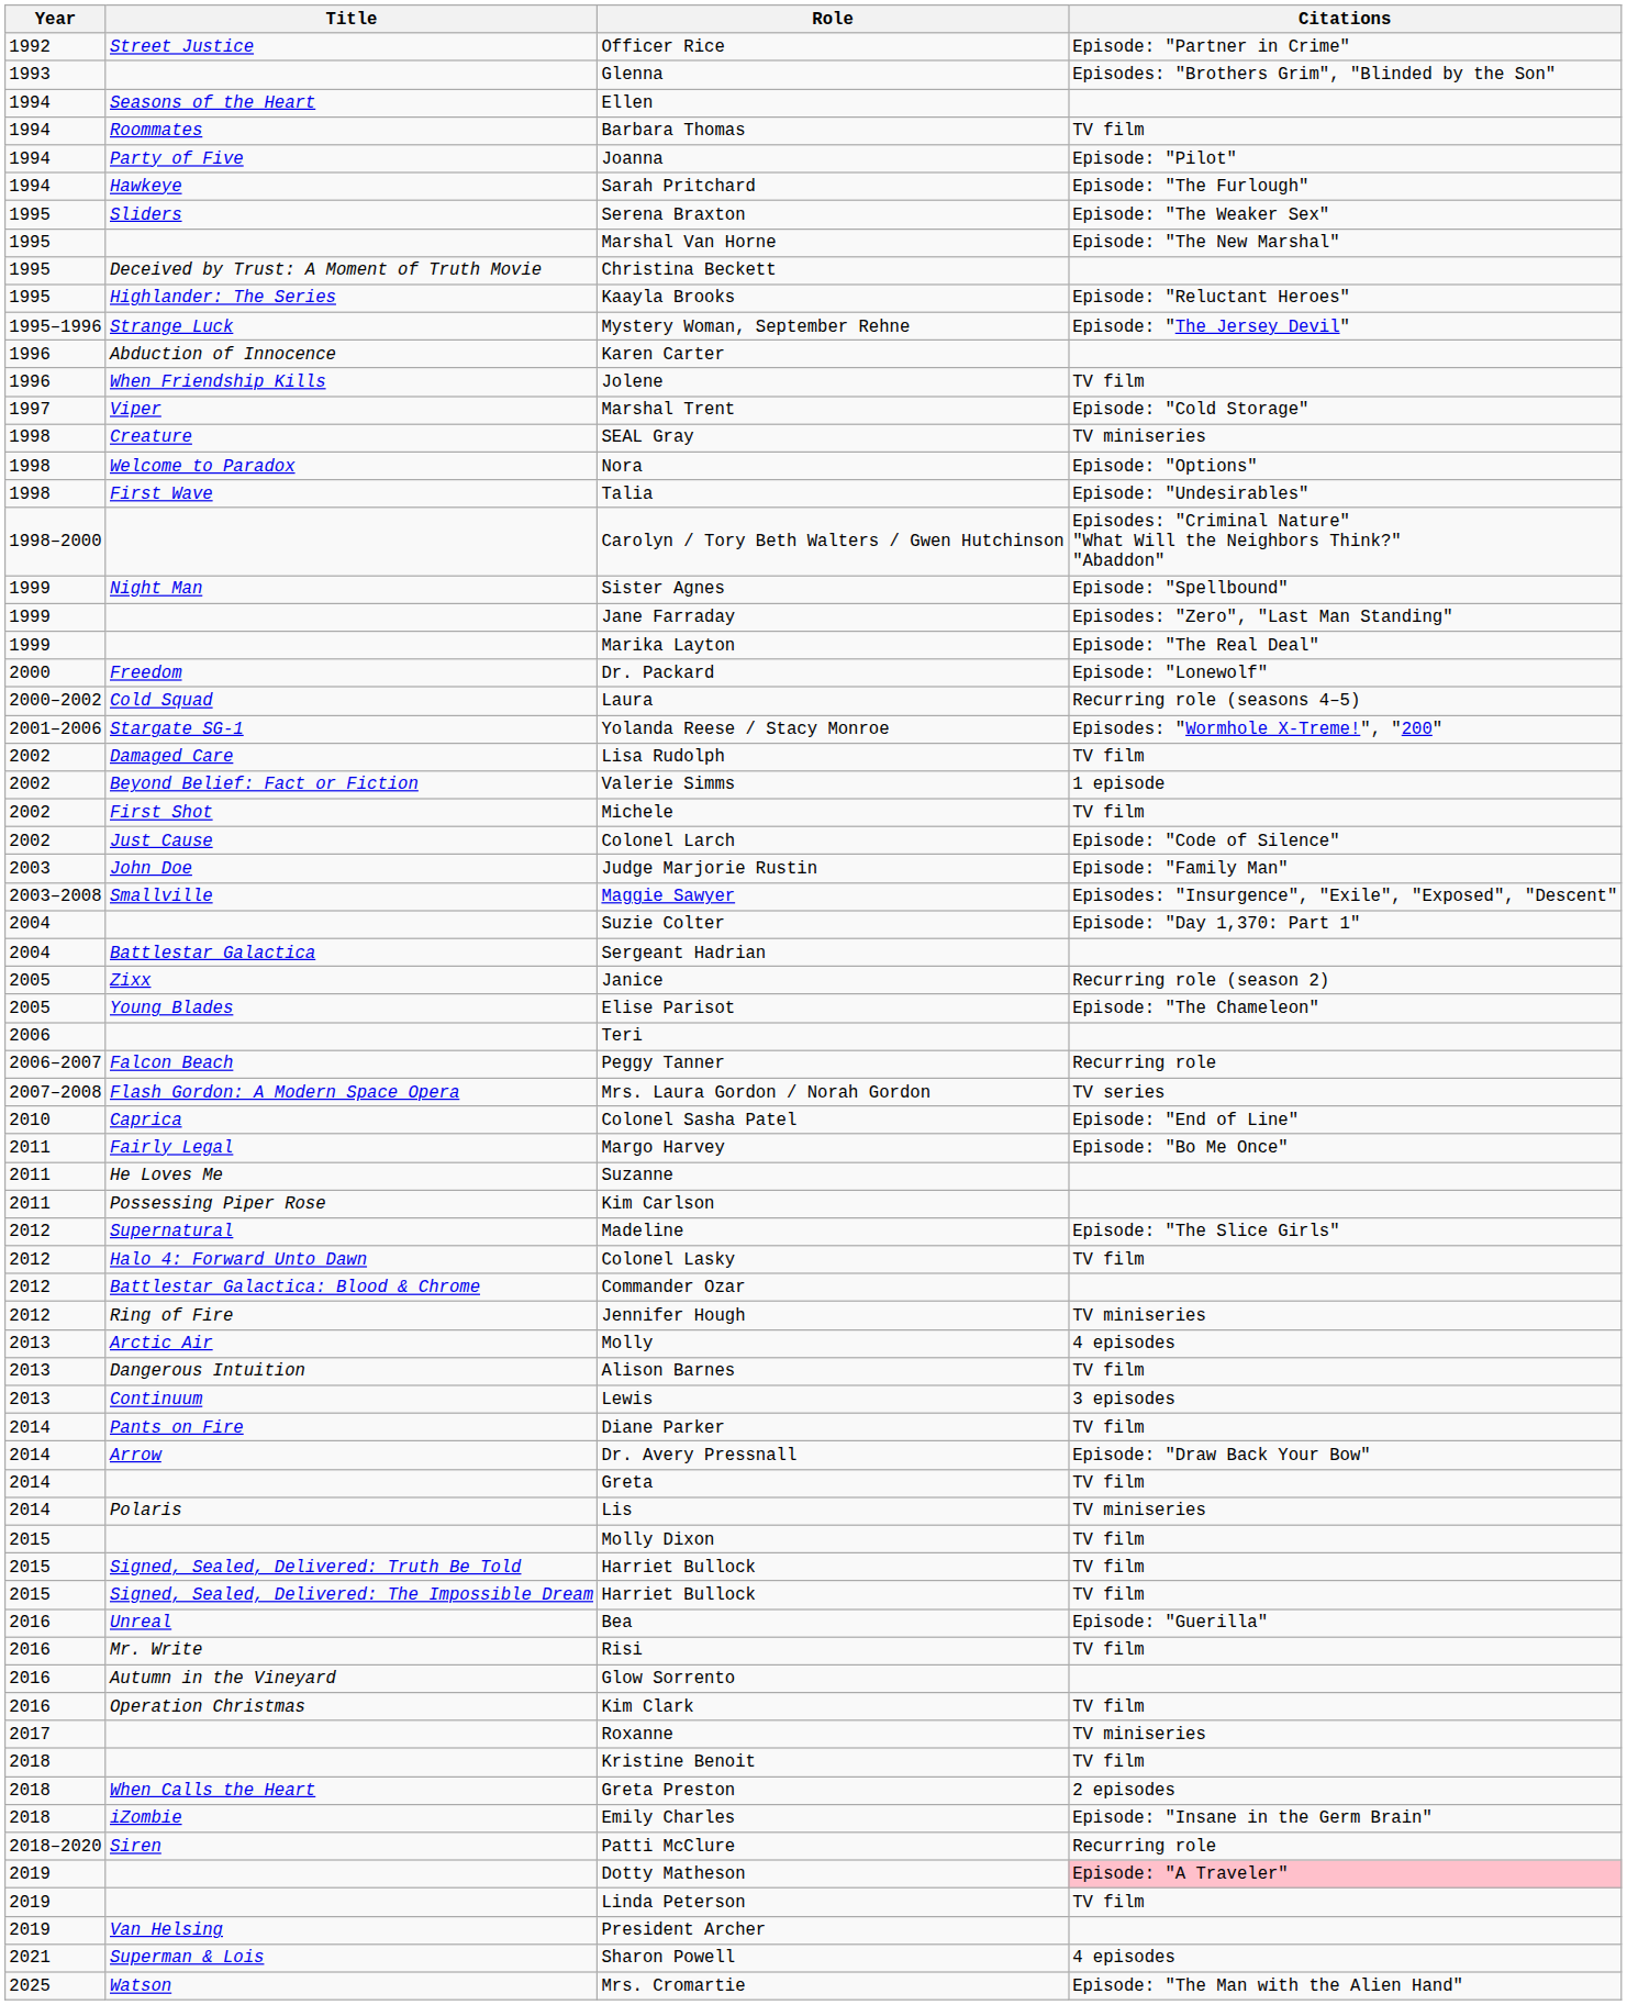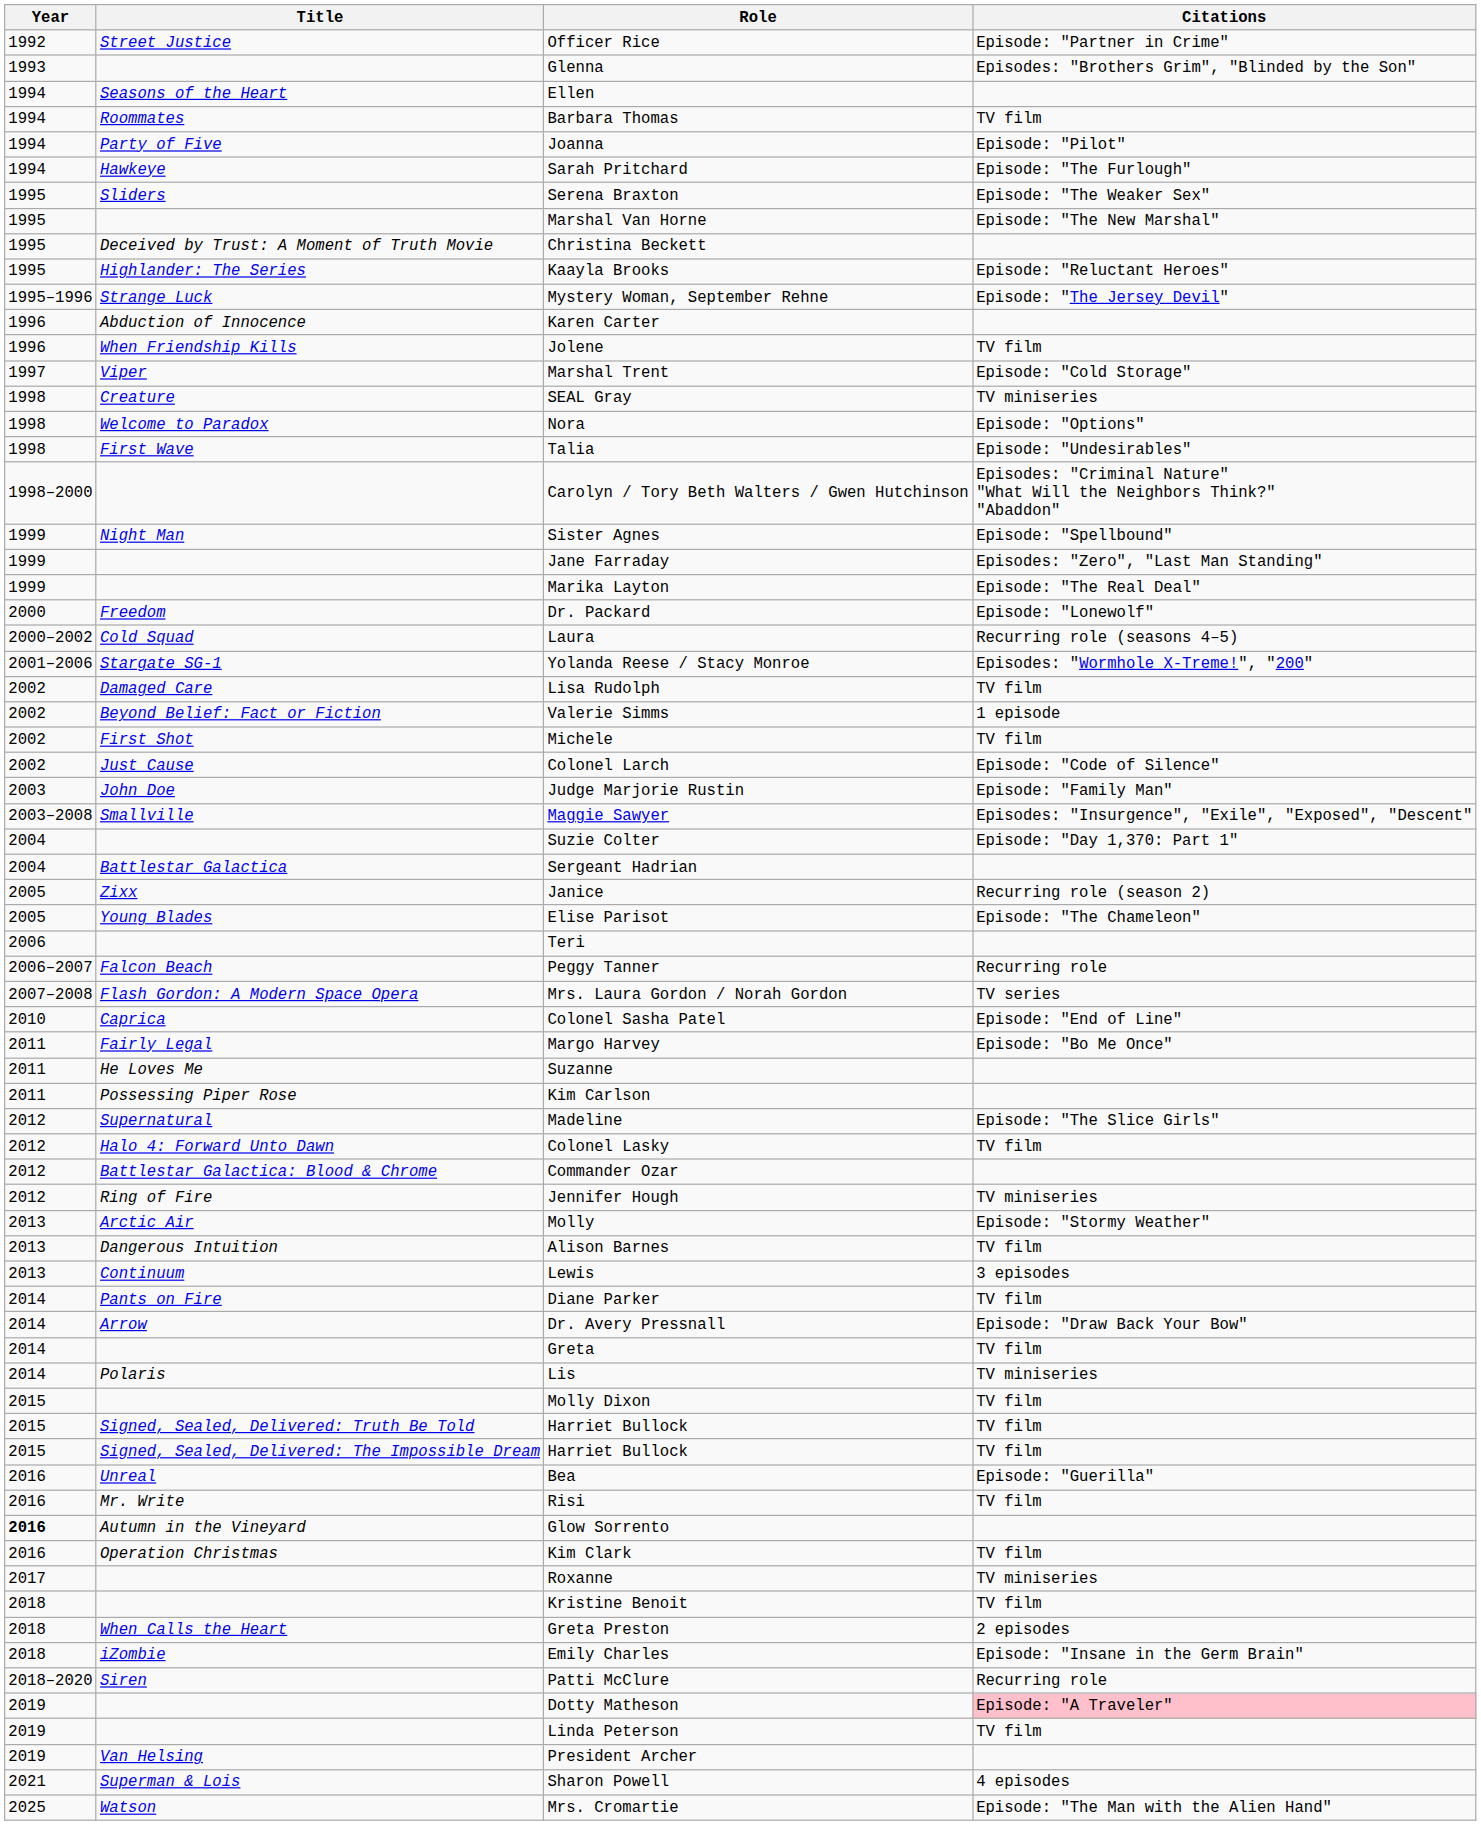 <table class="wikitable sortable">
 <tr>
 <th>Year</th>
 <th>Title</th>
 <th>Role</th>
 <th class="unsortable">Citations</th>
 </tr>
 <tr>
 <td>1992</td>
 <td><em><a href='#'>Street Justice</a></em></td>
 <td>Officer Rice</td>
 <td>Episode: "Partner in Crime"</td>
 </tr>
 <tr>
 <td>1993</td>
 <td><em></em></td>
 <td>Glenna</td>
 <td>Episodes: "Brothers Grim", "Blinded by the Son"</td>
 </tr>
 <tr>
 <td>1994</td>
 <td><em><a href='#'>Seasons of the Heart</a></em></td>
 <td>Ellen</td>
 <td></td>
 </tr>
 <tr>
 <td>1994</td>
 <td><em><a href='#'>Roommates</a></em></td>
 <td>Barbara Thomas</td>
 <td>TV film</td>
 </tr>
 <tr>
 <td>1994</td>
 <td><em><a href='#'>Party of Five</a></em></td>
 <td>Joanna</td>
 <td>Episode: "Pilot"</td>
 </tr>
 <tr>
 <td>1994</td>
 <td><em><a href='#'>Hawkeye</a></em></td>
 <td>Sarah Pritchard</td>
 <td>Episode: "The Furlough"</td>
 </tr>
 <tr>
 <td>1995</td>
 <td><em><a href='#'>Sliders</a></em></td>
 <td>Serena Braxton</td>
 <td>Episode: "The Weaker Sex"</td>
 </tr>
 <tr>
 <td>1995</td>
 <td><em></em></td>
 <td>Marshal Van Horne</td>
 <td>Episode: "The New Marshal"</td>
 </tr>
 <tr>
 <td>1995</td>
 <td><em>Deceived by Trust: A Moment of Truth Movie</em></td>
 <td>Christina Beckett</td>
 <td></td>
 </tr>
 <tr>
 <td>1995</td>
 <td><em><a href='#'>Highlander: The Series</a></em></td>
 <td>Kaayla Brooks</td>
 <td>Episode: "Reluctant Heroes"</td>
 </tr>
 <tr>
 <td>1995–1996</td>
 <td><em><a href='#'>Strange Luck</a></em></td>
 <td>Mystery Woman, September Rehne</td>
 <td>Episode: "<a href='#'>The Jersey Devil</a>"</td>
 </tr>
 <tr>
 <td>1996</td>
 <td><em>Abduction of Innocence</em></td>
 <td>Karen Carter</td>
 <td></td>
 </tr>
 <tr>
 <td>1996</td>
 <td><em><a href='#'>When Friendship Kills</a></em></td>
 <td>Jolene</td>
 <td>TV film</td>
 </tr>
 <tr>
 <td>1997</td>
 <td><em><a href='#'>Viper</a></em></td>
 <td>Marshal Trent</td>
 <td>Episode: "Cold Storage"</td>
 </tr>
 <tr>
 <td>1998</td>
 <td><em><a href='#'>Creature</a></em></td>
 <td>SEAL Gray</td>
 <td>TV miniseries</td>
 </tr>
 <tr>
 <td>1998</td>
 <td><em><a href='#'>Welcome to Paradox</a></em></td>
 <td>Nora</td>
 <td>Episode: "Options"</td>
 </tr>
 <tr>
 <td>1998</td>
 <td><em><a href='#'>First Wave</a></em></td>
 <td>Talia</td>
 <td>Episode: "Undesirables"</td>
 </tr>
 <tr>
 <td>1998–2000</td>
 <td><em></em></td>
 <td>Carolyn / Tory Beth Walters / Gwen Hutchinson</td>
 <td>Episodes: "Criminal Nature"<br>"What Will the Neighbors Think?"<br>"Abaddon"</td>
 </tr>
 <tr>
 <td>1999</td>
 <td><em><a href='#'>Night Man</a></em></td>
 <td>Sister Agnes</td>
 <td>Episode: "Spellbound"</td>
 </tr>
 <tr>
 <td>1999</td>
 <td><em></em></td>
 <td>Jane Farraday</td>
 <td>Episodes: "Zero", "Last Man Standing"</td>
 </tr>
 <tr>
 <td>1999</td>
 <td><em></em></td>
 <td>Marika Layton</td>
 <td>Episode: "The Real Deal"</td>
 </tr>
 <tr>
 <td>2000</td>
 <td><em><a href='#'>Freedom</a></em></td>
 <td>Dr. Packard</td>
 <td>Episode: "Lonewolf"</td>
 </tr>
 <tr>
 <td>2000–2002</td>
 <td><em><a href='#'>Cold Squad</a></em></td>
 <td>Laura</td>
 <td>Recurring role (seasons 4–5)</td>
 </tr>
 <tr>
 <td>2001–2006</td>
 <td><em><a href='#'>Stargate SG-1</a></em></td>
 <td>Yolanda Reese / Stacy Monroe</td>
 <td>Episodes: "<a href='#'>Wormhole X-Treme!</a>", "<a href='#'>200</a>"</td>
 </tr>
 <tr>
 <td>2002</td>
 <td><em><a href='#'>Damaged Care</a></em></td>
 <td>Lisa Rudolph</td>
 <td>TV film</td>
 </tr>
 <tr>
 <td>2002</td>
 <td><em><a href='#'>Beyond Belief: Fact or Fiction</a></em></td>
 <td>Valerie Simms</td>
 <td>1 episode</td>
 </tr>
 <tr>
 <td>2002</td>
 <td><em><a href='#'>First Shot</a></em></td>
 <td>Michele</td>
 <td>TV film</td>
 </tr>
 <tr>
 <td>2002</td>
 <td><em><a href='#'>Just Cause</a></em></td>
 <td>Colonel Larch</td>
 <td>Episode: "Code of Silence"</td>
 </tr>
 <tr>
 <td>2003</td>
 <td><em><a href='#'>John Doe</a></em></td>
 <td>Judge Marjorie Rustin</td>
 <td>Episode: "Family Man"</td>
 </tr>
 <tr>
 <td>2003–2008</td>
 <td><em><a href='#'>Smallville</a></em></td>
 <td><a href='#'>Maggie Sawyer</a></td>
 <td>Episodes: "Insurgence", "Exile", "Exposed", "Descent"</td>
 </tr>
 <tr>
 <td>2004</td>
 <td><em></em></td>
 <td>Suzie Colter</td>
 <td>Episode: "Day 1,370: Part 1"</td>
 </tr>
 <tr>
 <td>2004</td>
 <td><em><a href='#'>Battlestar Galactica</a></em></td>
 <td>Sergeant Hadrian</td>
 <td></td>
 </tr>
 <tr>
 <td>2005</td>
 <td><em><a href='#'>Zixx</a></em></td>
 <td>Janice</td>
 <td>Recurring role (season 2)</td>
 </tr>
 <tr>
 <td>2005</td>
 <td><em><a href='#'>Young Blades</a></em></td>
 <td>Elise Parisot</td>
 <td>Episode: "The Chameleon"</td>
 </tr>
 <tr>
 <td>2006</td>
 <td><em></em></td>
 <td>Teri</td>
 <td></td>
 </tr>
 <tr>
 <td>2006–2007</td>
 <td><em><a href='#'>Falcon Beach</a></em></td>
 <td>Peggy Tanner</td>
 <td>Recurring role</td>
 </tr>
 <tr>
 <td>2007–2008</td>
 <td><em><a href='#'>Flash Gordon: A Modern Space Opera</a></em></td>
 <td>Mrs. Laura Gordon / Norah Gordon</td>
 <td>TV series</td>
 </tr>
 <tr>
 <td>2010</td>
 <td><em><a href='#'>Caprica</a></em></td>
 <td>Colonel Sasha Patel</td>
 <td>Episode: "End of Line"</td>
 </tr>
 <tr>
 <td>2011</td>
 <td><em><a href='#'>Fairly Legal</a></em></td>
 <td>Margo Harvey</td>
 <td>Episode: "Bo Me Once"</td>
 </tr>
 <tr>
 <td>2011</td>
 <td><em>He Loves Me</em></td>
 <td>Suzanne</td>
 <td></td>
 </tr>
 <tr>
 <td>2011</td>
 <td><em>Possessing Piper Rose</em></td>
 <td>Kim Carlson</td>
 <td></td>
 </tr>
 <tr>
 <td>2012</td>
 <td><em><a href='#'>Supernatural</a></em></td>
 <td>Madeline</td>
 <td>Episode: "The Slice Girls"</td>
 </tr>
 <tr>
 <td>2012</td>
 <td><em><a href='#'>Halo 4: Forward Unto Dawn</a></em></td>
 <td>Colonel Lasky</td>
 <td>TV film</td>
 </tr>
 <tr>
 <td>2012</td>
 <td><em><a href='#'>Battlestar Galactica: Blood & Chrome</a></em></td>
 <td>Commander Ozar</td>
 <td></td>
 </tr>
 <tr>
 <td>2012</td>
 <td><em>Ring of Fire</em></td>
 <td>Jennifer Hough</td>
 <td>TV miniseries</td>
 </tr>
 <tr>
 <td>2013</td>
 <td><em><a href='#'>Arctic Air</a></em></td>
 <td>Molly</td>
-<td>4 episodes</td>
+<td>Episode: "Stormy Weather"</td>
 </tr>
 <tr>
 <td>2013</td>
 <td><em>Dangerous Intuition</em></td>
 <td>Alison Barnes</td>
 <td>TV film</td>
 </tr>
 <tr>
 <td>2013</td>
 <td><em><a href='#'>Continuum</a></em></td>
 <td>Lewis</td>
 <td>3 episodes</td>
 </tr>
 <tr>
 <td>2014</td>
 <td><em><a href='#'>Pants on Fire</a></em></td>
 <td>Diane Parker</td>
 <td>TV film</td>
 </tr>
 <tr>
 <td>2014</td>
 <td><em><a href='#'>Arrow</a></em></td>
 <td>Dr. Avery Pressnall</td>
 <td>Episode: "Draw Back Your Bow"</td>
 </tr>
 <tr>
 <td>2014</td>
 <td><em></em></td>
 <td>Greta</td>
 <td>TV film</td>
 </tr>
 <tr>
 <td>2014</td>
 <td><em>Polaris</em></td>
 <td>Lis</td>
 <td>TV miniseries</td>
 </tr>
 <tr>
 <td>2015</td>
 <td><em></em></td>
 <td>Molly Dixon</td>
 <td>TV film</td>
 </tr>
 <tr>
 <td>2015</td>
 <td><em><a href='#'>Signed, Sealed, Delivered: Truth Be Told</a></em></td>
 <td>Harriet Bullock</td>
 <td>TV film</td>
 </tr>
 <tr>
 <td>2015</td>
 <td><em><a href='#'>Signed, Sealed, Delivered: The Impossible Dream</a></em></td>
 <td>Harriet Bullock</td>
 <td>TV film</td>
 </tr>
 <tr>
 <td>2016</td>
 <td><em><a href='#'>Unreal</a></em></td>
 <td>Bea</td>
 <td>Episode: "Guerilla"</td>
 </tr>
 <tr>
 <td>2016</td>
 <td><em>Mr. Write</em></td>
 <td>Risi</td>
 <td>TV film</td>
 </tr>
 <tr>
-<td>2016</td>
+<td><strong>2016</strong></td>
 <td><em>Autumn in the Vineyard</em></td>
 <td>Glow Sorrento</td>
 <td></td>
 </tr>
 <tr>
 <td>2016</td>
 <td><em>Operation Christmas</em></td>
 <td>Kim Clark</td>
 <td>TV film</td>
 </tr>
 <tr>
 <td>2017</td>
 <td><em></em></td>
 <td>Roxanne</td>
 <td>TV miniseries</td>
 </tr>
 <tr>
 <td>2018</td>
 <td><em></em></td>
 <td>Kristine Benoit</td>
 <td>TV film</td>
 </tr>
 <tr>
 <td>2018</td>
 <td><em><a href='#'>When Calls the Heart</a></em></td>
 <td>Greta Preston</td>
 <td>2 episodes</td>
 </tr>
 <tr>
 <td>2018</td>
 <td><em><a href='#'>iZombie</a></em></td>
 <td>Emily Charles</td>
 <td>Episode: "Insane in the Germ Brain"</td>
 </tr>
 <tr>
 <td>2018–2020</td>
 <td><em><a href='#'>Siren</a></em></td>
 <td>Patti McClure</td>
 <td>Recurring role</td>
 </tr>
 <tr>
 <td>2019</td>
 <td><em></em></td>
 <td>Dotty Matheson</td>
 <td style="background: pink;">Episode: "A Traveler"</td>
 </tr>
 <tr>
 <td>2019</td>
 <td><em></em></td>
 <td>Linda Peterson</td>
 <td>TV film</td>
 </tr>
 <tr>
 <td>2019</td>
 <td><em><a href='#'>Van Helsing</a></em></td>
 <td>President Archer</td>
 <td></td>
 </tr>
 <tr>
 <td>2021</td>
 <td><em><a href='#'>Superman & Lois</a></em></td>
 <td>Sharon Powell</td>
 <td>4 episodes</td>
 </tr>
 <tr>
 <td>2025</td>
 <td><em><a href='#'>Watson</a></em></td>
 <td>Mrs. Cromartie</td>
 <td>Episode: "The Man with the Alien Hand"</td>
 </tr>
 </table>
